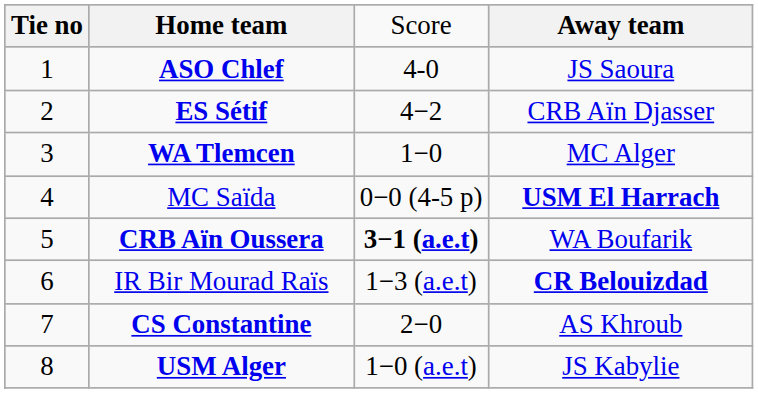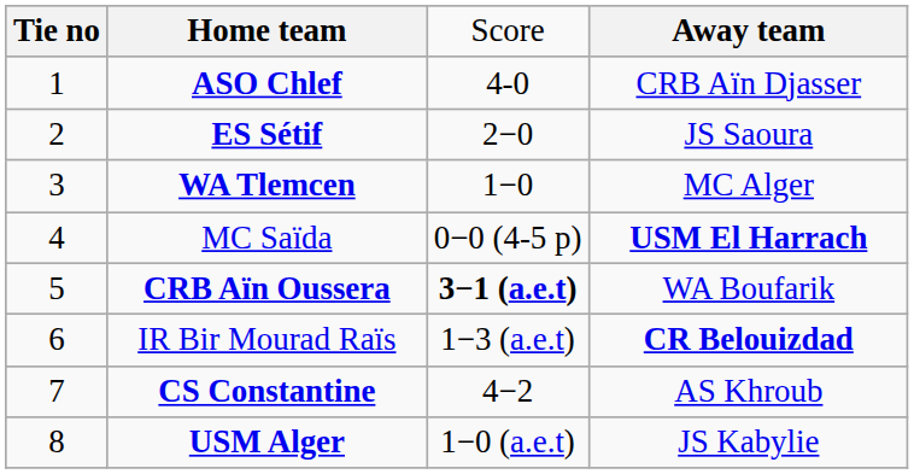 <table class="wikitable" style="text-align:center">
 <tr>
 <th>Tie no</th>
 <th style="width:150px;">Home team</th>
 <td>Score</td>
 <th style="width:150px;">Away team</th>
 </tr>
 <tr>
 <td>1</td>
 <td><strong><a href='#'>ASO Chlef</a></strong></td>
 <td>4-0</td>
-<td><a href='#'>JS Saoura</a></td>
+<td><a href='#'>CRB Aïn Djasser</a></td>
 </tr>
 <tr>
 <td>2</td>
 <td><strong><a href='#'>ES Sétif</a></strong></td>
-<td>4−2</td>
-<td><a href='#'>CRB Aïn Djasser</a></td>
+<td>2−0</td>
+<td><a href='#'>JS Saoura</a></td>
 </tr>
 <tr>
 <td>3</td>
 <td><strong><a href='#'>WA Tlemcen</a></strong></td>
 <td>1−0</td>
 <td><a href='#'>MC Alger</a></td>
 </tr>
 <tr>
 <td>4</td>
 <td><a href='#'>MC Saïda</a></td>
 <td>0−0 (4-5 p)</td>
 <td><strong><a href='#'>USM El Harrach</a></strong></td>
 </tr>
 <tr>
 <td>5</td>
 <td><strong><a href='#'>CRB Aïn Oussera</a></strong></td>
 <td><strong>3−1 (<a href='#'>a.e.t</a>)</strong></td>
 <td><a href='#'>WA Boufarik</a></td>
 </tr>
 <tr>
 <td>6</td>
 <td><a href='#'>IR Bir Mourad Raïs</a></td>
 <td>1−3 (<a href='#'>a.e.t</a>)</td>
 <td><strong><a href='#'>CR Belouizdad</a></strong></td>
 </tr>
 <tr>
 <td>7</td>
 <td><strong><a href='#'>CS Constantine</a></strong></td>
-<td>2−0</td>
+<td>4−2</td>
 <td><a href='#'>AS Khroub</a></td>
 </tr>
 <tr>
 <td>8</td>
 <td><strong><a href='#'>USM Alger</a></strong></td>
 <td>1−0 (<a href='#'>a.e.t</a>)</td>
 <td><a href='#'>JS Kabylie</a></td>
 </tr>
 </table>
